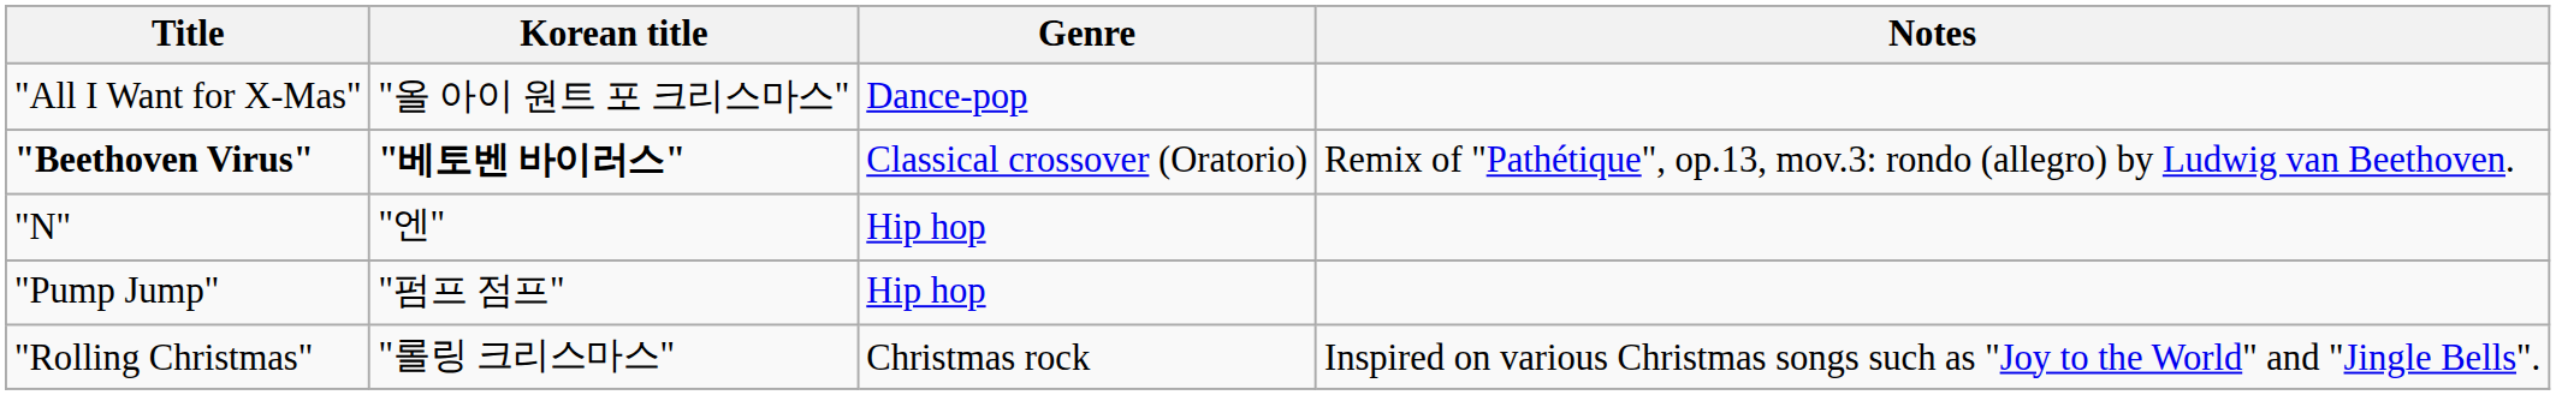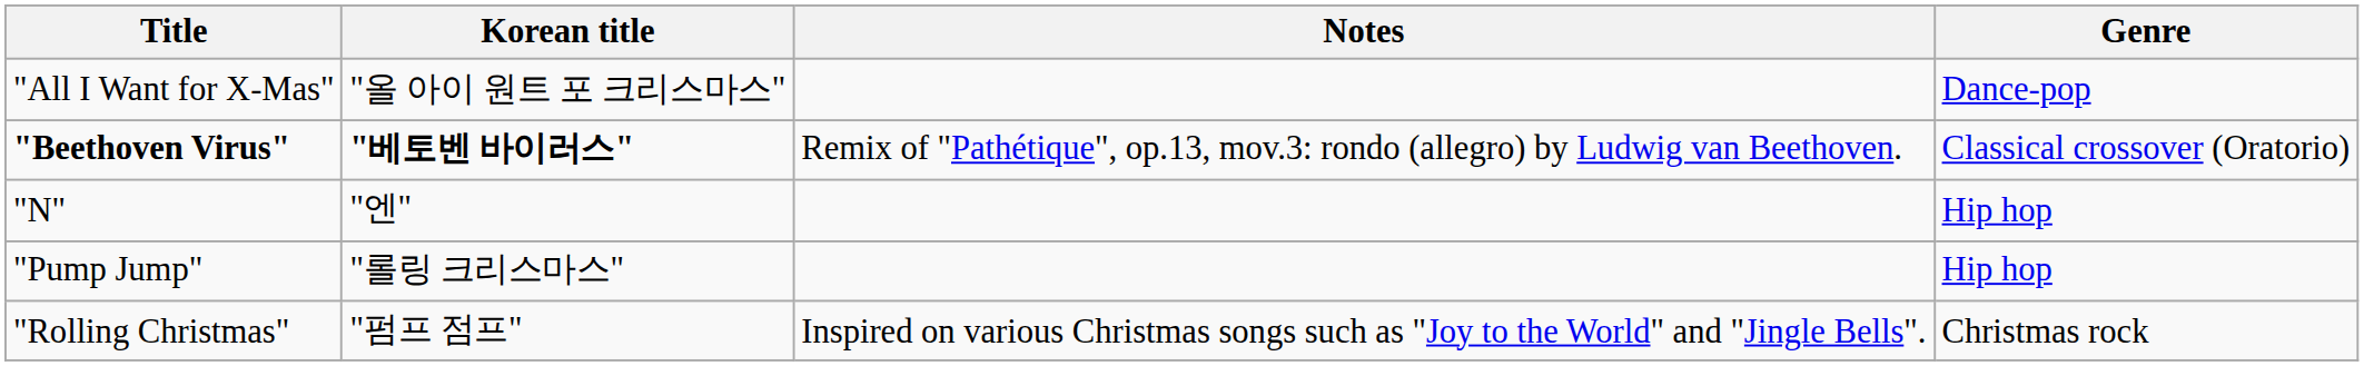 <table class="wikitable">
 <tr>
 <th>Title</th>
 <th>Korean title</th>
+<th>Notes</th>
 <th>Genre</th>
-<th>Notes</th>
 </tr>
 <tr>
 <td>"All I Want for X-Mas"</td>
 <td>"올 아이 원트 포 크리스마스"</td>
+<td></td>
 <td><a href='#'>Dance-pop</a></td>
-<td></td>
 </tr>
 <tr>
 <td><strong>"Beethoven Virus"</strong></td>
 <td><strong>"베토벤 바이러스"</strong></td>
+<td>Remix of "<a href='#'>Pathétique</a>", op.13, mov.3: rondo (allegro) by <a href='#'>Ludwig van Beethoven</a>.</td>
 <td><a href='#'>Classical crossover</a> (Oratorio)</td>
-<td>Remix of "<a href='#'>Pathétique</a>", op.13, mov.3: rondo (allegro) by <a href='#'>Ludwig van Beethoven</a>.</td>
 </tr>
 <tr>
 <td>"N"</td>
 <td>"엔"</td>
+<td></td>
 <td><a href='#'>Hip hop</a></td>
-<td></td>
 </tr>
 <tr>
 <td>"Pump Jump"</td>
-<td>"펌프 점프"</td>
+<td>"롤링 크리스마스"</td>
+<td></td>
 <td><a href='#'>Hip hop</a></td>
-<td></td>
 </tr>
 <tr>
 <td>"Rolling Christmas"</td>
-<td>"롤링 크리스마스"</td>
+<td>"펌프 점프"</td>
+<td>Inspired on various Christmas songs such as "<a href='#'>Joy to the World</a>" and "<a href='#'>Jingle Bells</a>".</td>
 <td>Christmas rock</td>
-<td>Inspired on various Christmas songs such as "<a href='#'>Joy to the World</a>" and "<a href='#'>Jingle Bells</a>".</td>
 </tr>
 </table>
